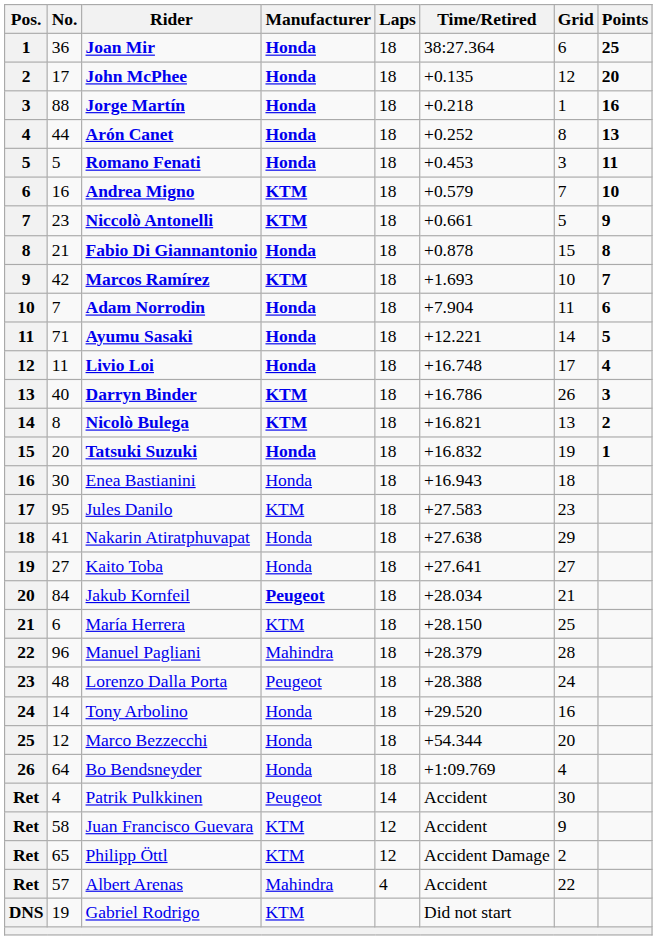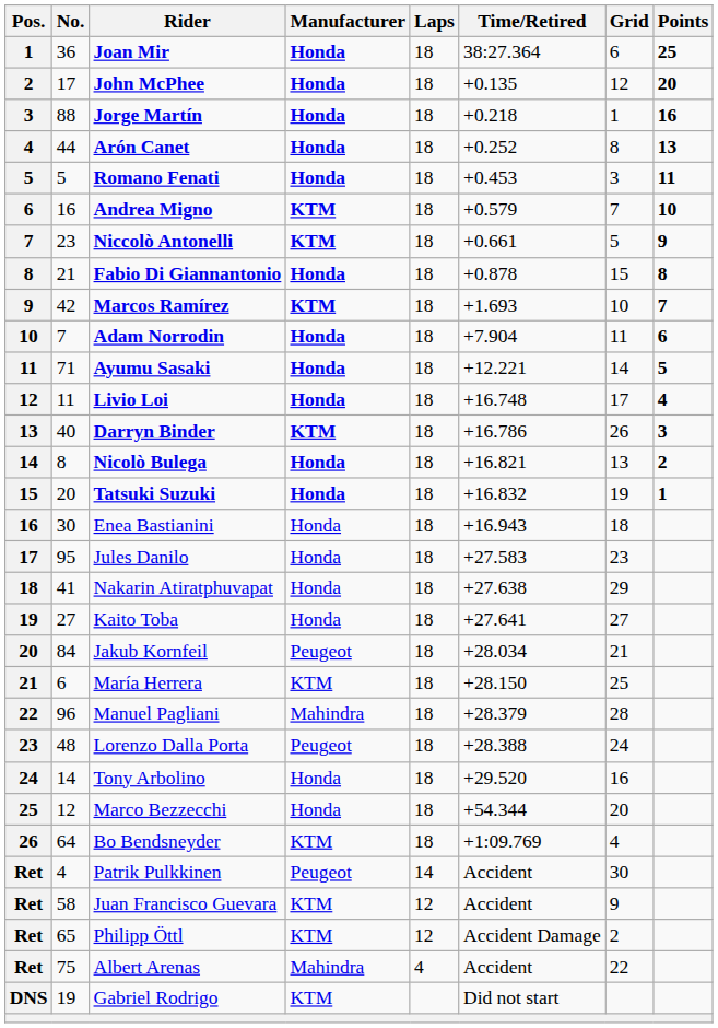 <table class="wikitable" style="font-size: 95%;">
 <tr>
 <th>Pos.</th>
 <th>No.</th>
 <th>Rider</th>
 <th>Manufacturer</th>
 <th>Laps</th>
 <th>Time/Retired</th>
 <th>Grid</th>
 <th>Points</th>
 </tr>
 <tr>
 <th>1</th>
 <td>36</td>
 <td> <strong><a href='#'>Joan Mir</a></strong></td>
 <td><strong><a href='#'>Honda</a></strong></td>
 <td>18</td>
 <td>38:27.364</td>
 <td>6</td>
 <td><strong>25</strong></td>
 </tr>
 <tr>
 <th>2</th>
 <td>17</td>
 <td> <strong><a href='#'>John McPhee</a></strong></td>
 <td><strong><a href='#'>Honda</a></strong></td>
 <td>18</td>
 <td>+0.135</td>
 <td>12</td>
 <td><strong>20</strong></td>
 </tr>
 <tr>
 <th>3</th>
 <td>88</td>
 <td> <strong><a href='#'>Jorge Martín</a></strong></td>
 <td><strong><a href='#'>Honda</a></strong></td>
 <td>18</td>
 <td>+0.218</td>
 <td>1</td>
 <td><strong>16</strong></td>
 </tr>
 <tr>
 <th>4</th>
 <td>44</td>
 <td> <strong><a href='#'>Arón Canet</a></strong></td>
 <td><strong><a href='#'>Honda</a></strong></td>
 <td>18</td>
 <td>+0.252</td>
 <td>8</td>
 <td><strong>13</strong></td>
 </tr>
 <tr>
 <th>5</th>
 <td>5</td>
 <td> <strong><a href='#'>Romano Fenati</a></strong></td>
 <td><strong><a href='#'>Honda</a></strong></td>
 <td>18</td>
 <td>+0.453</td>
 <td>3</td>
 <td><strong>11</strong></td>
 </tr>
 <tr>
 <th>6</th>
 <td>16</td>
 <td> <strong><a href='#'>Andrea Migno</a></strong></td>
 <td><strong><a href='#'>KTM</a></strong></td>
 <td>18</td>
 <td>+0.579</td>
 <td>7</td>
 <td><strong>10</strong></td>
 </tr>
 <tr>
 <th>7</th>
 <td>23</td>
 <td> <strong><a href='#'>Niccolò Antonelli</a></strong></td>
 <td><strong><a href='#'>KTM</a></strong></td>
 <td>18</td>
 <td>+0.661</td>
 <td>5</td>
 <td><strong>9</strong></td>
 </tr>
 <tr>
 <th>8</th>
 <td>21</td>
 <td> <strong><a href='#'>Fabio Di Giannantonio</a></strong></td>
 <td><strong><a href='#'>Honda</a></strong></td>
 <td>18</td>
 <td>+0.878</td>
 <td>15</td>
 <td><strong>8</strong></td>
 </tr>
 <tr>
 <th>9</th>
 <td>42</td>
 <td> <strong><a href='#'>Marcos Ramírez</a></strong></td>
 <td><strong><a href='#'>KTM</a></strong></td>
 <td>18</td>
 <td>+1.693</td>
 <td>10</td>
 <td><strong>7</strong></td>
 </tr>
 <tr>
 <th>10</th>
 <td>7</td>
 <td> <strong><a href='#'>Adam Norrodin</a></strong></td>
 <td><strong><a href='#'>Honda</a></strong></td>
 <td>18</td>
 <td>+7.904</td>
 <td>11</td>
 <td><strong>6</strong></td>
 </tr>
 <tr>
 <th>11</th>
 <td>71</td>
 <td> <strong><a href='#'>Ayumu Sasaki</a></strong></td>
 <td><strong><a href='#'>Honda</a></strong></td>
 <td>18</td>
 <td>+12.221</td>
 <td>14</td>
 <td><strong>5</strong></td>
 </tr>
 <tr>
 <th>12</th>
 <td>11</td>
 <td> <strong><a href='#'>Livio Loi</a></strong></td>
 <td><strong><a href='#'>Honda</a></strong></td>
 <td>18</td>
 <td>+16.748</td>
 <td>17</td>
 <td><strong>4</strong></td>
 </tr>
 <tr>
 <th>13</th>
 <td>40</td>
 <td> <strong><a href='#'>Darryn Binder</a></strong></td>
 <td><strong><a href='#'>KTM</a></strong></td>
 <td>18</td>
 <td>+16.786</td>
 <td>26</td>
 <td><strong>3</strong></td>
 </tr>
 <tr>
 <th>14</th>
 <td>8</td>
 <td> <strong><a href='#'>Nicolò Bulega</a></strong></td>
-<td><strong><a href='#'>KTM</a></strong></td>
+<td><strong><a href='#'>Honda</a></strong></td>
 <td>18</td>
 <td>+16.821</td>
 <td>13</td>
 <td><strong>2</strong></td>
 </tr>
 <tr>
 <th>15</th>
 <td>20</td>
 <td> <strong><a href='#'>Tatsuki Suzuki</a></strong></td>
 <td><strong><a href='#'>Honda</a></strong></td>
 <td>18</td>
 <td>+16.832</td>
 <td>19</td>
 <td><strong>1</strong></td>
 </tr>
 <tr>
 <th>16</th>
 <td>30</td>
 <td> <a href='#'>Enea Bastianini</a></td>
 <td><a href='#'>Honda</a></td>
 <td>18</td>
 <td>+16.943</td>
 <td>18</td>
 <td></td>
 </tr>
 <tr>
 <th>17</th>
 <td>95</td>
 <td> <a href='#'>Jules Danilo</a></td>
-<td><a href='#'>KTM</a></td>
+<td><a href='#'>Honda</a></td>
 <td>18</td>
 <td>+27.583</td>
 <td>23</td>
 <td></td>
 </tr>
 <tr>
 <th>18</th>
 <td>41</td>
 <td> <a href='#'>Nakarin Atiratphuvapat</a></td>
 <td><a href='#'>Honda</a></td>
 <td>18</td>
 <td>+27.638</td>
 <td>29</td>
 <td></td>
 </tr>
 <tr>
 <th>19</th>
 <td>27</td>
 <td> <a href='#'>Kaito Toba</a></td>
 <td><a href='#'>Honda</a></td>
 <td>18</td>
 <td>+27.641</td>
 <td>27</td>
 <td></td>
 </tr>
 <tr>
 <th>20</th>
 <td>84</td>
 <td> <a href='#'>Jakub Kornfeil</a></td>
-<td><strong><a href='#'>Peugeot</a></strong></td>
+<td><a href='#'>Peugeot</a></td>
 <td>18</td>
 <td>+28.034</td>
 <td>21</td>
 <td></td>
 </tr>
 <tr>
 <th>21</th>
 <td>6</td>
 <td> <a href='#'>María Herrera</a></td>
 <td><a href='#'>KTM</a></td>
 <td>18</td>
 <td>+28.150</td>
 <td>25</td>
 <td></td>
 </tr>
 <tr>
 <th>22</th>
 <td>96</td>
 <td> <a href='#'>Manuel Pagliani</a></td>
 <td><a href='#'>Mahindra</a></td>
 <td>18</td>
 <td>+28.379</td>
 <td>28</td>
 <td></td>
 </tr>
 <tr>
 <th>23</th>
 <td>48</td>
 <td> <a href='#'>Lorenzo Dalla Porta</a></td>
 <td><a href='#'>Peugeot</a></td>
 <td>18</td>
 <td>+28.388</td>
 <td>24</td>
 <td></td>
 </tr>
 <tr>
 <th>24</th>
 <td>14</td>
 <td> <a href='#'>Tony Arbolino</a></td>
 <td><a href='#'>Honda</a></td>
 <td>18</td>
 <td>+29.520</td>
 <td>16</td>
 <td></td>
 </tr>
 <tr>
 <th>25</th>
 <td>12</td>
 <td> <a href='#'>Marco Bezzecchi</a></td>
 <td><a href='#'>Honda</a></td>
 <td>18</td>
 <td>+54.344</td>
 <td>20</td>
 <td></td>
 </tr>
 <tr>
 <th>26</th>
 <td>64</td>
 <td> <a href='#'>Bo Bendsneyder</a></td>
-<td><a href='#'>Honda</a></td>
+<td><a href='#'>KTM</a></td>
 <td>18</td>
 <td>+1:09.769</td>
 <td>4</td>
 <td></td>
 </tr>
 <tr>
 <th>Ret</th>
 <td>4</td>
 <td> <a href='#'>Patrik Pulkkinen</a></td>
 <td><a href='#'>Peugeot</a></td>
 <td>14</td>
 <td>Accident</td>
 <td>30</td>
 <td></td>
 </tr>
 <tr>
 <th>Ret</th>
 <td>58</td>
 <td> <a href='#'>Juan Francisco Guevara</a></td>
 <td><a href='#'>KTM</a></td>
 <td>12</td>
 <td>Accident</td>
 <td>9</td>
 <td></td>
 </tr>
 <tr>
 <th>Ret</th>
 <td>65</td>
 <td> <a href='#'>Philipp Öttl</a></td>
 <td><a href='#'>KTM</a></td>
 <td>12</td>
 <td>Accident Damage</td>
 <td>2</td>
 <td></td>
 </tr>
 <tr>
 <th>Ret</th>
-<td>57</td>
+<td>75</td>
 <td> <a href='#'>Albert Arenas</a></td>
 <td><a href='#'>Mahindra</a></td>
 <td>4</td>
 <td>Accident</td>
 <td>22</td>
 <td></td>
 </tr>
 <tr>
 <th>DNS</th>
 <td>19</td>
 <td> <a href='#'>Gabriel Rodrigo</a></td>
 <td><a href='#'>KTM</a></td>
 <td></td>
 <td>Did not start</td>
 <td></td>
 <td></td>
 </tr>
 <tr>
 <th colspan=8></th>
 </tr>
 </table>
